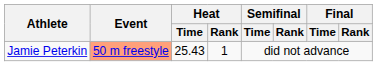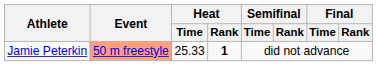 <table class=wikitable style="font-size:90%">
 <tr>
 <th rowspan="2">Athlete</th>
 <th rowspan="2">Event</th>
 <th colspan="2">Heat</th>
 <th colspan="2">Semifinal</th>
 <th colspan="2">Final</th>
 </tr>
 <tr style="font-size:95%">
 <th>Time</th>
 <th>Rank</th>
 <th>Time</th>
 <th>Rank</th>
 <th>Time</th>
 <th>Rank</th>
 </tr>
 <tr align=center>
 <td align=left><a href='#'>Jamie Peterkin</a></td>
 <td align=left style="background: lightsalmon;"><a href='#'>50 m freestyle</a></td>
-<td>25.43</td>
-<td>1</td>
+<td>25.33</td>
+<td><strong>1</strong></td>
 <td colspan=4>did not advance</td>
 </tr>
 </table>
